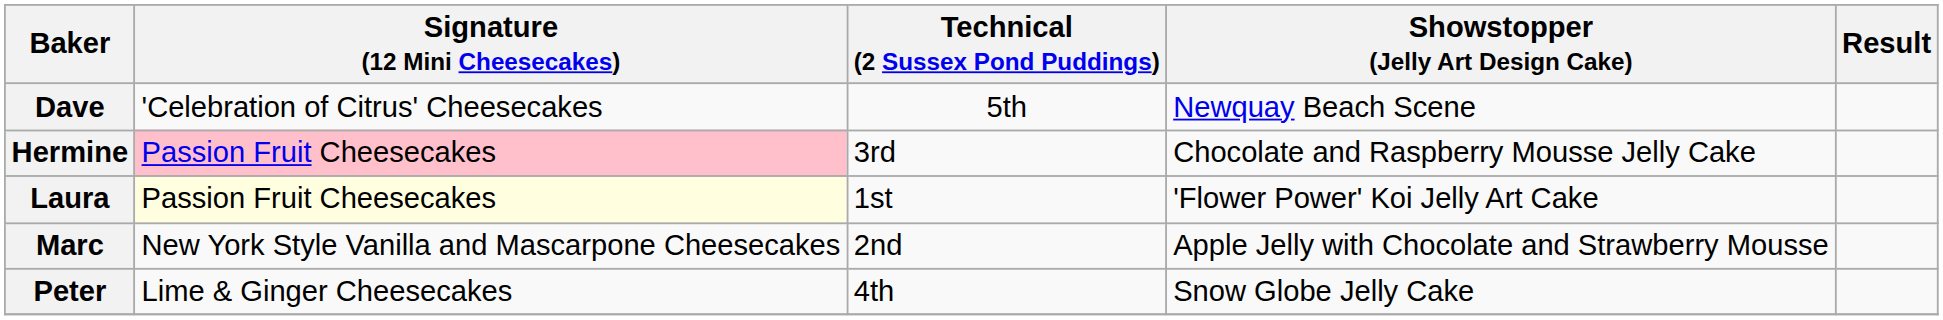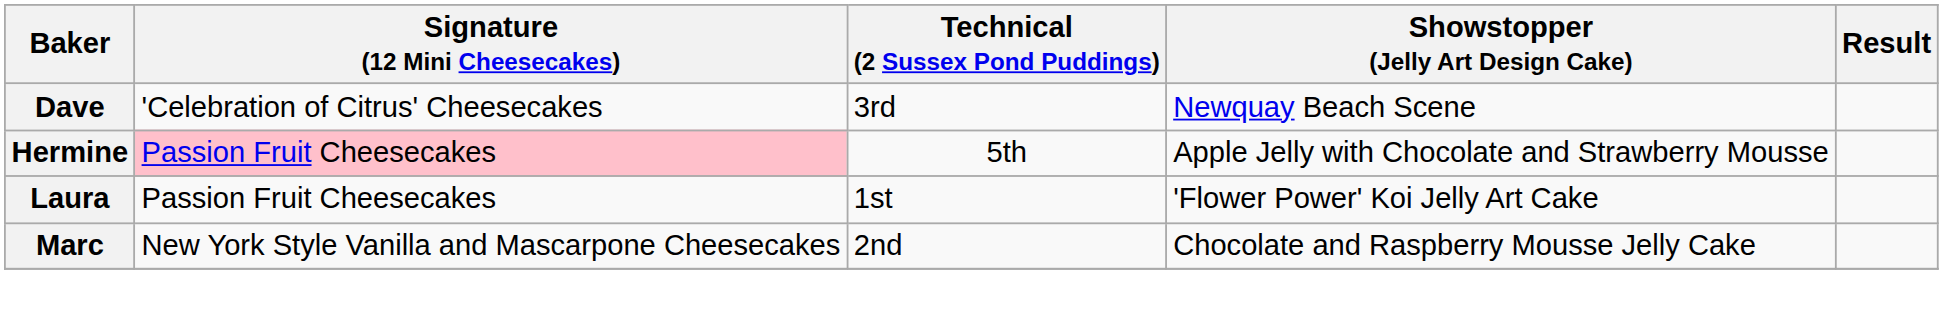 <table class="wikitable sortable col3center sticky-header">
 <tr>
 <th scope="col">Baker</th>
 <th scope="col" class="unsortable">Signature<br><small>(12 Mini <a href='#'>Cheesecakes</a>)</small></th>
 <th scope="col">Technical<br><small>(2 <a href='#'>Sussex Pond Puddings</a>)</small></th>
 <th scope="col" class="unsortable">Showstopper<br><small>(Jelly Art Design Cake)</small></th>
 <th scope="col">Result</th>
 </tr>
 <tr>
 <th scope="row">Dave</th>
 <td>'Celebration of Citrus' Cheesecakes</td>
-<td align="center">5th</td>
+<td>3rd</td>
 <td><a href='#'>Newquay</a> Beach Scene</td>
 <td></td>
 </tr>
 <tr>
 <th scope="row">Hermine</th>
 <td style="background: pink;"><a href='#'>Passion Fruit</a> Cheesecakes</td>
-<td>3rd</td>
-<td>Chocolate and Raspberry Mousse Jelly Cake</td>
+<td align="center">5th</td>
+<td>Apple Jelly with Chocolate and Strawberry Mousse</td>
 <td></td>
 </tr>
 <tr>
 <th scope="row">Laura</th>
-<td style="background: lightyellow;">Passion Fruit Cheesecakes</td>
+<td>Passion Fruit Cheesecakes</td>
 <td>1st</td>
 <td>'Flower Power' Koi Jelly Art Cake</td>
 <td></td>
 </tr>
 <tr>
 <th scope="row">Marc</th>
 <td>New York Style Vanilla and Mascarpone Cheesecakes</td>
 <td>2nd</td>
-<td>Apple Jelly with Chocolate and Strawberry Mousse</td>
-<td></td>
-</tr>
-<tr>
-<th scope="row">Peter</th>
-<td>Lime & Ginger Cheesecakes</td>
-<td>4th</td>
-<td>Snow Globe Jelly Cake</td>
+<td>Chocolate and Raspberry Mousse Jelly Cake</td>
 <td></td>
 </tr>
 <tr>
 </tr>
 </table>
